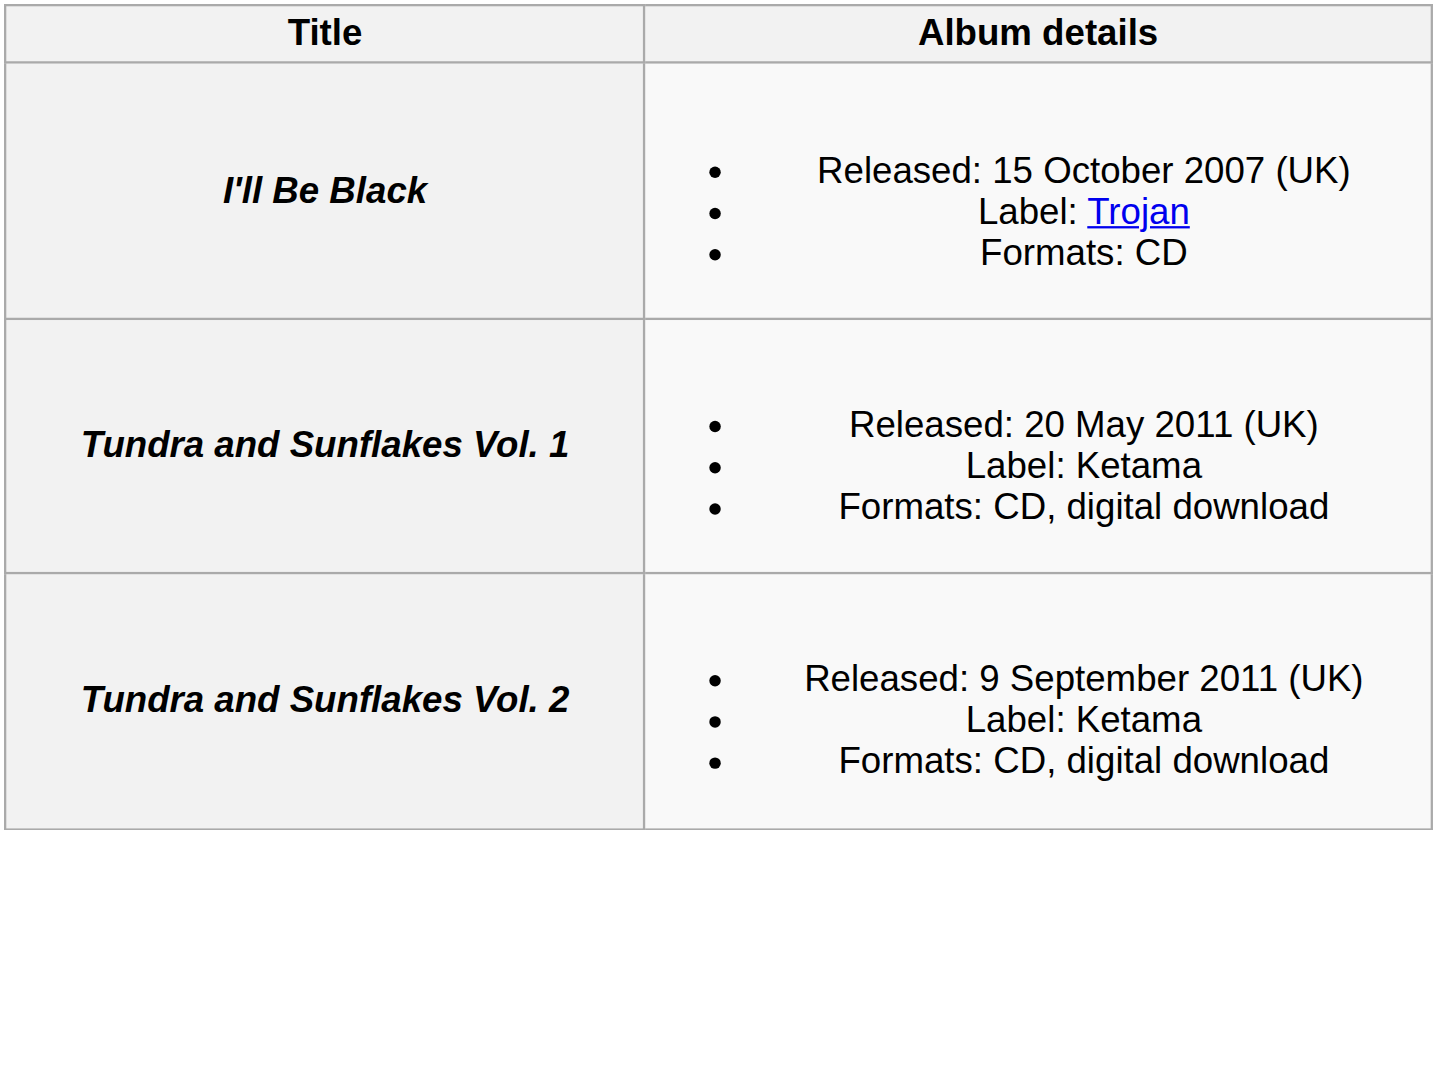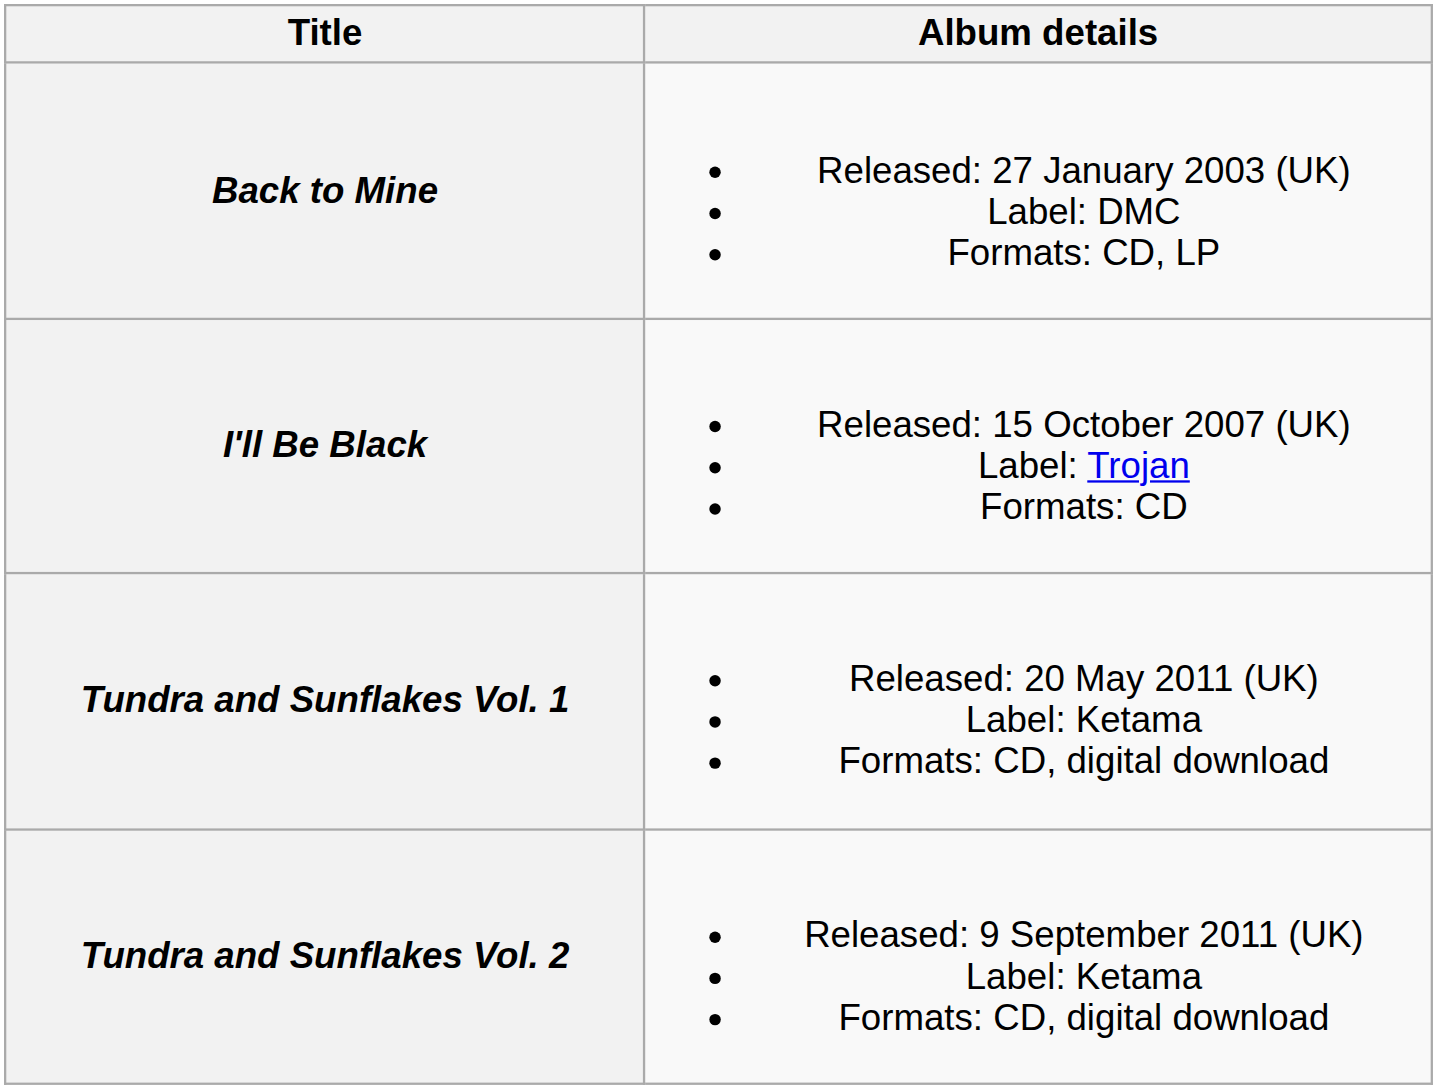 <table class="wikitable plainrowheaders" style="text-align:center;" border="1">
 <tr>
 <th scope="col" style="width:17em;">Title</th>
 <th scope="col" style="width:21em;">Album details</th>
+</tr>
+<tr>
+<th scope="row"><em>Back to Mine</em></th>
+<td><br><ul><li>Released: 27 January 2003 <span>(UK)</span></li><li>Label: DMC</li><li>Formats: CD, LP</li></ul></td>
 </tr>
 <tr>
 <th scope="row"><em>I'll Be Black</em></th>
 <td><br><ul><li>Released: 15 October 2007 <span>(UK)</span></li><li>Label: <a href='#'>Trojan</a></li><li>Formats: CD</li></ul></td>
 </tr>
 <tr>
 <th scope="row"><em>Tundra and Sunflakes Vol. 1</em></th>
 <td><br><ul><li>Released: 20 May 2011 <span>(UK)</span></li><li>Label: Ketama</li><li>Formats: CD, digital download</li></ul></td>
 </tr>
 <tr>
 <th scope="row"><em>Tundra and Sunflakes Vol. 2</em></th>
 <td><br><ul><li>Released: 9 September 2011 <span>(UK)</span></li><li>Label: Ketama</li><li>Formats: CD, digital download</li></ul></td>
 </tr>
 </table>
